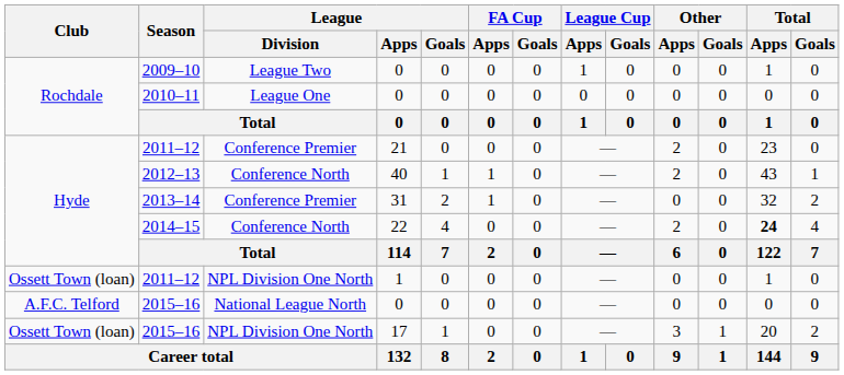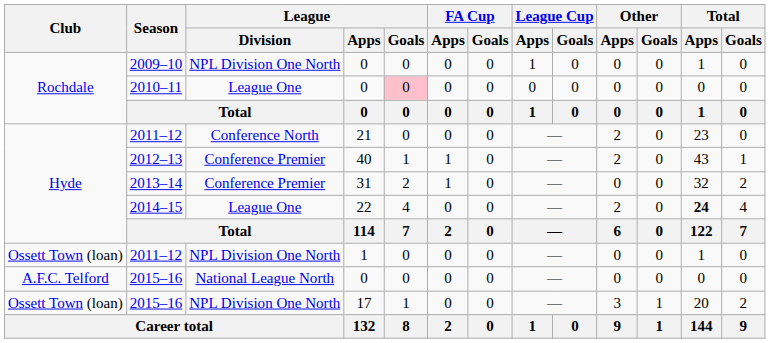 <table class="wikitable" style="text-align: center;">
 <tr>
 <th rowspan="2">Club</th>
 <th rowspan="2">Season</th>
 <th colspan="3">League</th>
 <th colspan="2"><a href='#'>FA Cup</a></th>
 <th colspan="2"><a href='#'>League Cup</a></th>
 <th colspan="2">Other</th>
 <th colspan="2">Total</th>
 </tr>
 <tr>
 <th>Division</th>
 <th>Apps</th>
 <th>Goals</th>
 <th>Apps</th>
 <th>Goals</th>
 <th>Apps</th>
 <th>Goals</th>
 <th>Apps</th>
 <th>Goals</th>
 <th>Apps</th>
 <th>Goals</th>
 </tr>
 <tr>
 <td rowspan="3"><a href='#'>Rochdale</a></td>
 <td><a href='#'>2009–10</a></td>
-<td><a href='#'>League Two</a></td>
+<td><a href='#'>NPL Division One North</a></td>
 <td>0</td>
 <td>0</td>
 <td>0</td>
 <td>0</td>
 <td>1</td>
 <td>0</td>
 <td>0</td>
 <td>0</td>
 <td>1</td>
 <td>0</td>
 </tr>
 <tr>
 <td><a href='#'>2010–11</a></td>
 <td><a href='#'>League One</a></td>
 <td>0</td>
-<td>0</td>
+<td style="background: pink;">0</td>
 <td>0</td>
 <td>0</td>
 <td>0</td>
 <td>0</td>
 <td>0</td>
 <td>0</td>
 <td>0</td>
 <td>0</td>
 </tr>
 <tr>
 <th colspan="2">Total</th>
 <th>0</th>
 <th>0</th>
 <th>0</th>
 <th>0</th>
 <th>1</th>
 <th>0</th>
 <th>0</th>
 <th>0</th>
 <th>1</th>
 <th>0</th>
 </tr>
 <tr>
 <td rowspan="5"><a href='#'>Hyde</a></td>
 <td><a href='#'>2011–12</a></td>
-<td><a href='#'>Conference Premier</a></td>
+<td><a href='#'>Conference North</a></td>
 <td>21</td>
 <td>0</td>
 <td>0</td>
 <td>0</td>
 <td colspan="2">—</td>
 <td>2</td>
 <td>0</td>
 <td>23</td>
 <td>0</td>
 </tr>
 <tr>
 <td><a href='#'>2012–13</a></td>
-<td><a href='#'>Conference North</a></td>
+<td><a href='#'>Conference Premier</a></td>
 <td>40</td>
 <td>1</td>
 <td>1</td>
 <td>0</td>
 <td colspan="2">—</td>
 <td>2</td>
 <td>0</td>
 <td>43</td>
 <td>1</td>
 </tr>
 <tr>
 <td><a href='#'>2013–14</a></td>
 <td><a href='#'>Conference Premier</a></td>
 <td>31</td>
 <td>2</td>
 <td>1</td>
 <td>0</td>
 <td colspan="2">—</td>
 <td>0</td>
 <td>0</td>
 <td>32</td>
 <td>2</td>
 </tr>
 <tr>
 <td><a href='#'>2014–15</a></td>
-<td><a href='#'>Conference North</a></td>
+<td><a href='#'>League One</a></td>
 <td>22</td>
 <td>4</td>
 <td>0</td>
 <td>0</td>
 <td colspan="2">—</td>
 <td>2</td>
 <td>0</td>
 <td><strong>24</strong></td>
 <td>4</td>
 </tr>
 <tr>
 <th colspan="2">Total</th>
 <th>114</th>
 <th>7</th>
 <th>2</th>
 <th>0</th>
 <th colspan="2">—</th>
 <th>6</th>
 <th>0</th>
 <th>122</th>
 <th>7</th>
 </tr>
 <tr>
 <td><a href='#'>Ossett Town</a> (loan)</td>
 <td><a href='#'>2011–12</a></td>
 <td><a href='#'>NPL Division One North</a></td>
 <td>1</td>
 <td>0</td>
 <td>0</td>
 <td>0</td>
 <td colspan="2">—</td>
 <td>0</td>
 <td>0</td>
 <td>1</td>
 <td>0</td>
 </tr>
 <tr>
 <td><a href='#'>A.F.C. Telford</a></td>
 <td><a href='#'>2015–16</a></td>
 <td><a href='#'>National League North</a></td>
 <td>0</td>
 <td>0</td>
 <td>0</td>
 <td>0</td>
 <td colspan="2">—</td>
 <td>0</td>
 <td>0</td>
 <td>0</td>
 <td>0</td>
 </tr>
 <tr>
 <td><a href='#'>Ossett Town</a> (loan)</td>
 <td><a href='#'>2015–16</a></td>
 <td><a href='#'>NPL Division One North</a></td>
 <td>17</td>
 <td>1</td>
 <td>0</td>
 <td>0</td>
 <td colspan="2">—</td>
 <td>3</td>
 <td>1</td>
 <td>20</td>
 <td>2</td>
 </tr>
 <tr>
 <th colspan="3">Career total</th>
 <th>132</th>
 <th>8</th>
 <th>2</th>
 <th>0</th>
 <th>1</th>
 <th>0</th>
 <th>9</th>
 <th>1</th>
 <th>144</th>
 <th>9</th>
 </tr>
 </table>
